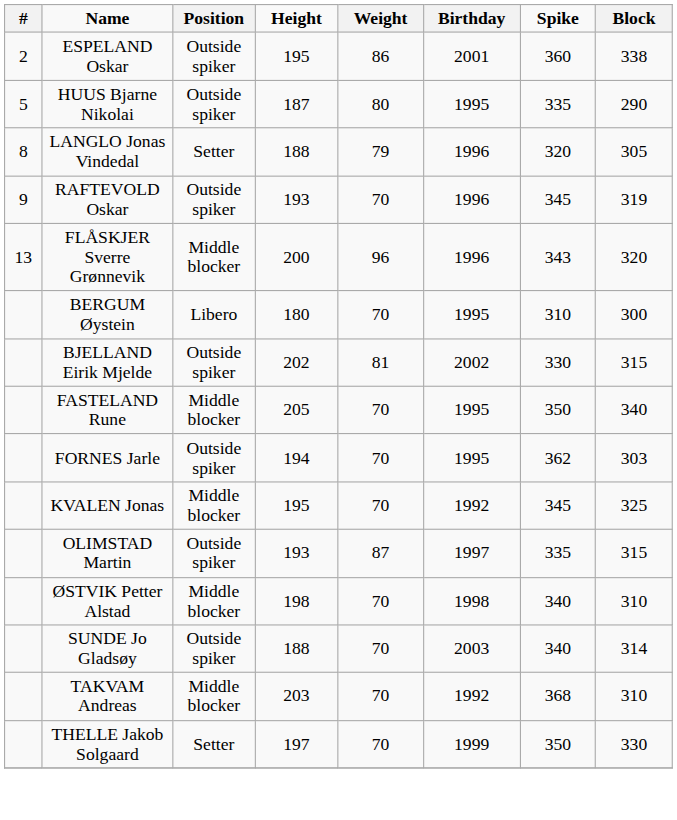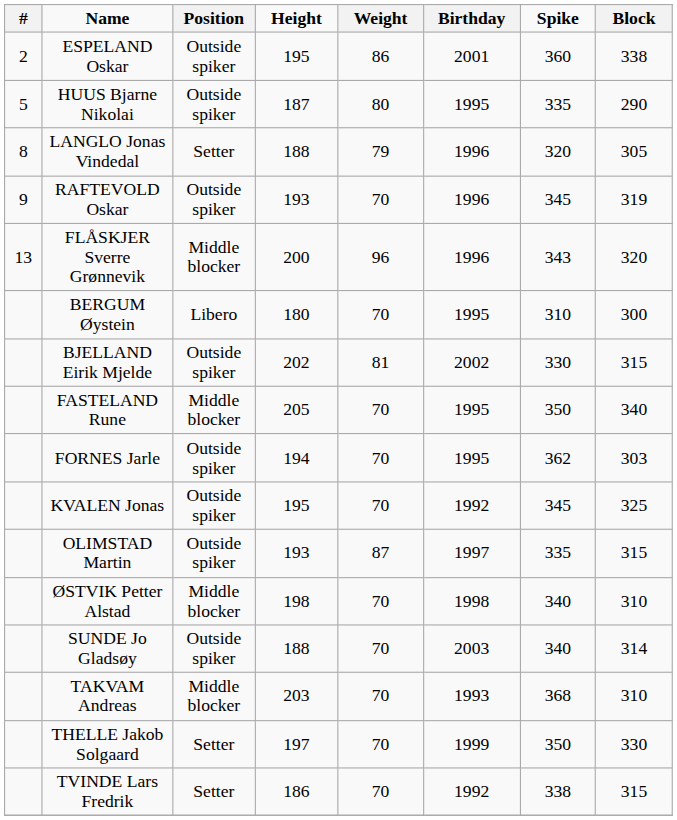 <table class="wikitable sortable" style="text-align:center;">
 <tr>
 <th style="width:5em">#</th>
 <td style="width:12em"><strong>Name</strong></td>
 <th style="width:8em"><strong>Position</strong></th>
 <td style="width:11em"><strong>Height</strong></td>
 <th style="width:11em"><strong>Weight</strong></th>
 <th style="width:11em"><strong>Birthday</strong></th>
 <td style="width:11em"><strong>Spike</strong></td>
 <th style="width:11em"><strong>Block</strong></th>
 </tr>
 <tr>
 <td>2</td>
 <td>ESPELAND Oskar</td>
 <td>Outside spiker</td>
 <td>195</td>
 <td>86</td>
 <td>2001</td>
 <td>360</td>
 <td>338</td>
 </tr>
 <tr>
 <td>5</td>
 <td>HUUS Bjarne Nikolai</td>
 <td>Outside spiker</td>
 <td>187</td>
 <td>80</td>
 <td>1995</td>
 <td>335</td>
 <td>290</td>
 </tr>
 <tr>
 <td>8</td>
 <td>LANGLO Jonas Vindedal</td>
 <td>Setter</td>
 <td>188</td>
 <td>79</td>
 <td>1996</td>
 <td>320</td>
 <td>305</td>
 </tr>
 <tr>
 <td>9</td>
 <td>RAFTEVOLD Oskar</td>
 <td>Outside spiker</td>
 <td>193</td>
 <td>70</td>
 <td>1996</td>
 <td>345</td>
 <td>319</td>
 </tr>
 <tr>
 <td>13</td>
 <td>FLÅSKJER Sverre Grønnevik</td>
 <td>Middle blocker</td>
 <td>200</td>
 <td>96</td>
 <td>1996</td>
 <td>343</td>
 <td>320</td>
 </tr>
 <tr>
 <td></td>
 <td>BERGUM Øystein</td>
 <td>Libero</td>
 <td>180</td>
 <td>70</td>
 <td>1995</td>
 <td>310</td>
 <td>300</td>
 </tr>
 <tr>
 <td></td>
 <td>BJELLAND Eirik Mjelde</td>
 <td>Outside spiker</td>
 <td>202</td>
 <td>81</td>
 <td>2002</td>
 <td>330</td>
 <td>315</td>
 </tr>
 <tr>
 <td></td>
 <td>FASTELAND Rune</td>
 <td>Middle blocker</td>
 <td>205</td>
 <td>70</td>
 <td>1995</td>
 <td>350</td>
 <td>340</td>
 </tr>
 <tr>
 <td></td>
 <td>FORNES Jarle</td>
 <td>Outside spiker</td>
 <td>194</td>
 <td>70</td>
 <td>1995</td>
 <td>362</td>
 <td>303</td>
 </tr>
 <tr>
 <td></td>
 <td>KVALEN Jonas</td>
-<td>Middle blocker</td>
+<td>Outside spiker</td>
 <td>195</td>
 <td>70</td>
 <td>1992</td>
 <td>345</td>
 <td>325</td>
 </tr>
 <tr>
 <td></td>
 <td>OLIMSTAD Martin</td>
 <td>Outside spiker</td>
 <td>193</td>
 <td>87</td>
 <td>1997</td>
 <td>335</td>
 <td>315</td>
 </tr>
 <tr>
 <td></td>
 <td>ØSTVIK Petter Alstad</td>
 <td>Middle blocker</td>
 <td>198</td>
 <td>70</td>
 <td>1998</td>
 <td>340</td>
 <td>310</td>
 </tr>
 <tr>
 <td></td>
 <td>SUNDE Jo Gladsøy</td>
 <td>Outside spiker</td>
 <td>188</td>
 <td>70</td>
 <td>2003</td>
 <td>340</td>
 <td>314</td>
 </tr>
 <tr>
 <td></td>
 <td>TAKVAM Andreas</td>
 <td>Middle blocker</td>
 <td>203</td>
 <td>70</td>
-<td>1992</td>
+<td>1993</td>
 <td>368</td>
 <td>310</td>
 </tr>
 <tr>
 <td></td>
 <td>THELLE Jakob Solgaard</td>
 <td>Setter</td>
 <td>197</td>
 <td>70</td>
 <td>1999</td>
 <td>350</td>
 <td>330</td>
 </tr>
 <tr>
+<td></td>
+<td>TVINDE Lars Fredrik</td>
+<td>Setter</td>
+<td>186</td>
+<td>70</td>
+<td>1992</td>
+<td>338</td>
+<td>315</td>
+</tr>
+<tr>
 </tr>
 </table>
